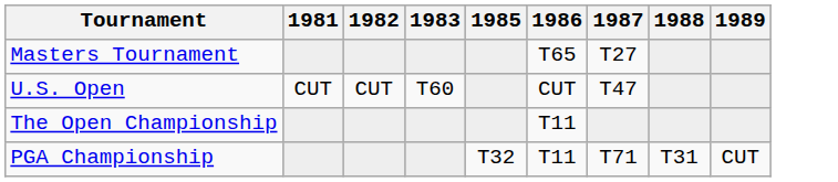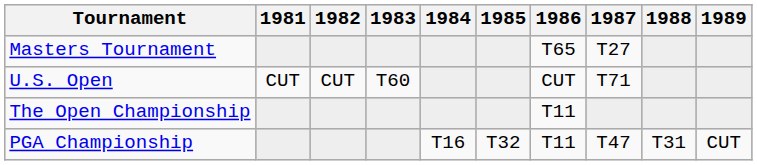 <table class="wikitable" style="font-size:95%;text-align:center;">
 <tr>
 <th>Tournament</th>
 <th>1981</th>
 <th>1982</th>
 <th>1983</th>
+<th>1984</th>
 <th>1985</th>
 <th>1986</th>
 <th>1987</th>
 <th>1988</th>
 <th>1989</th>
 </tr>
 <tr>
 <td align=left><a href='#'>Masters Tournament</a></td>
+<td style="background:#eeeeee;"></td>
 <td style="background:#eeeeee;"></td>
 <td style="background:#eeeeee;"></td>
 <td style="background:#eeeeee;"></td>
 <td style="background:#eeeeee;"></td>
 <td>T65</td>
 <td>T27</td>
 <td style="background:#eeeeee;"></td>
 <td style="background:#eeeeee;"></td>
 </tr>
 <tr>
 <td align=left><a href='#'>U.S. Open</a></td>
 <td>CUT</td>
 <td>CUT</td>
 <td>T60</td>
 <td style="background:#eeeeee;"></td>
+<td style="background:#eeeeee;"></td>
 <td>CUT</td>
-<td>T47</td>
+<td>T71</td>
 <td style="background:#eeeeee;"></td>
 <td style="background:#eeeeee;"></td>
 </tr>
 <tr>
 <td align=left><a href='#'>The Open Championship</a></td>
+<td style="background:#eeeeee;"></td>
 <td style="background:#eeeeee;"></td>
 <td style="background:#eeeeee;"></td>
 <td style="background:#eeeeee;"></td>
 <td style="background:#eeeeee;"></td>
 <td>T11</td>
 <td style="background:#eeeeee;"></td>
 <td style="background:#eeeeee;"></td>
 <td style="background:#eeeeee;"></td>
 </tr>
 <tr>
 <td align=left><a href='#'>PGA Championship</a></td>
 <td style="background:#eeeeee;"></td>
 <td style="background:#eeeeee;"></td>
 <td style="background:#eeeeee;"></td>
+<td>T16</td>
 <td>T32</td>
 <td>T11</td>
-<td>T71</td>
+<td>T47</td>
 <td>T31</td>
 <td>CUT</td>
 </tr>
 </table>
